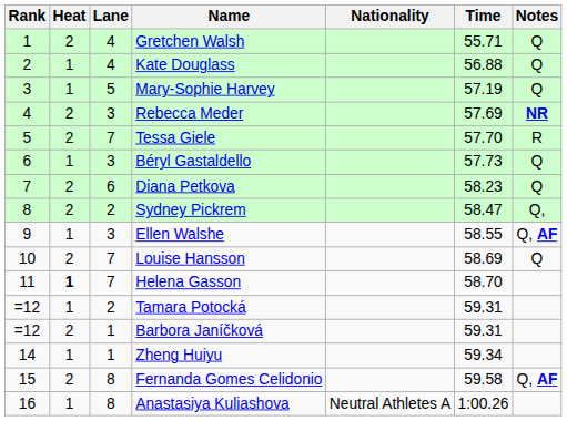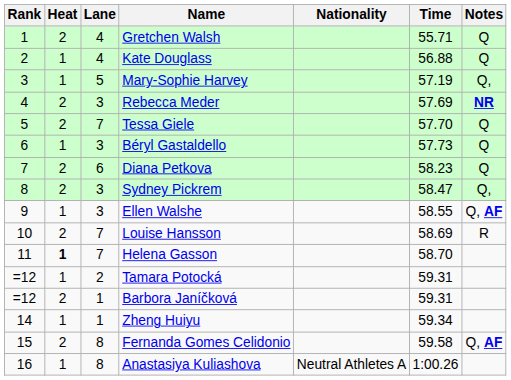 <table class="wikitable sortable" style="text-align:center">
 <tr>
 <th>Rank</th>
 <th>Heat</th>
 <th>Lane</th>
 <th>Name</th>
 <th>Nationality</th>
 <th>Time</th>
 <th>Notes</th>
 </tr>
 <tr bgcolor=ccffcc>
 <td>1</td>
 <td>2</td>
 <td>4</td>
 <td align="left"><a href='#'>Gretchen Walsh</a></td>
 <td align="left"></td>
 <td>55.71</td>
 <td>Q</td>
 </tr>
 <tr bgcolor=ccffcc>
 <td>2</td>
 <td>1</td>
 <td>4</td>
 <td align="left"><a href='#'>Kate Douglass</a></td>
 <td align="left"></td>
 <td>56.88</td>
 <td>Q</td>
 </tr>
 <tr bgcolor="ccffcc">
 <td>3</td>
 <td>1</td>
 <td>5</td>
 <td align="left"><a href='#'>Mary-Sophie Harvey</a></td>
 <td align="left"></td>
 <td>57.19</td>
-<td>Q</td>
+<td>Q, </td>
 </tr>
 <tr bgcolor="ccffcc">
 <td>4</td>
 <td>2</td>
 <td>3</td>
 <td align="left"><a href='#'>Rebecca Meder</a></td>
 <td align="left"></td>
 <td>57.69</td>
 <td><strong><a href='#'>NR</a></strong></td>
 </tr>
 <tr bgcolor="ccffcc">
 <td>5</td>
 <td>2</td>
 <td>7</td>
 <td align="left"><a href='#'>Tessa Giele</a></td>
 <td align="left"></td>
 <td>57.70</td>
-<td>R</td>
+<td>Q</td>
 </tr>
 <tr bgcolor=ccffcc>
 <td>6</td>
 <td>1</td>
 <td>3</td>
 <td align="left"><a href='#'>Béryl Gastaldello</a></td>
 <td align="left"></td>
 <td>57.73</td>
 <td>Q</td>
 </tr>
 <tr bgcolor=ccffcc>
 <td>7</td>
 <td>2</td>
 <td>6</td>
 <td align="left"><a href='#'>Diana Petkova</a></td>
 <td align="left"></td>
 <td>58.23</td>
 <td>Q</td>
 </tr>
 <tr bgcolor="ccffcc">
 <td>8</td>
 <td>2</td>
-<td>2</td>
+<td>3</td>
 <td align="left"><a href='#'>Sydney Pickrem</a></td>
 <td align="left"></td>
 <td>58.47</td>
 <td>Q, </td>
 </tr>
 <tr bgcolor=>
 <td>9</td>
 <td>1</td>
 <td>3</td>
 <td align="left"><a href='#'>Ellen Walshe</a></td>
 <td align="left"></td>
 <td>58.55</td>
 <td>Q, <a href='#'><strong>AF</strong></a></td>
 </tr>
 <tr bgcolor=>
 <td>10</td>
 <td>2</td>
 <td>7</td>
 <td align="left"><a href='#'>Louise Hansson</a></td>
 <td align="left"></td>
 <td>58.69</td>
-<td>Q</td>
+<td>R</td>
 </tr>
 <tr bgcolor=>
 <td>11</td>
 <td><strong>1</strong></td>
 <td>7</td>
 <td align="left"><a href='#'>Helena Gasson</a></td>
 <td align="left"></td>
 <td>58.70</td>
 <td></td>
 </tr>
 <tr>
 <td>=12</td>
 <td>1</td>
 <td>2</td>
 <td align="left"><a href='#'>Tamara Potocká</a></td>
 <td align="left"></td>
 <td>59.31</td>
 <td></td>
 </tr>
 <tr bgcolor=>
 <td>=12</td>
 <td>2</td>
 <td>1</td>
 <td align="left"><a href='#'>Barbora Janíčková</a></td>
 <td align="left"></td>
 <td>59.31</td>
 <td></td>
 </tr>
 <tr bgcolor=>
 <td>14</td>
 <td>1</td>
 <td>1</td>
 <td align="left"><a href='#'>Zheng Huiyu</a></td>
 <td align="left"></td>
 <td>59.34</td>
 <td></td>
 </tr>
 <tr bgcolor=>
 <td>15</td>
 <td>2</td>
 <td>8</td>
 <td align="left"><a href='#'>Fernanda Gomes Celidonio</a></td>
 <td align="left"></td>
 <td>59.58</td>
 <td>Q, <a href='#'><strong>AF</strong></a></td>
 </tr>
 <tr bgcolor=>
 <td>16</td>
 <td>1</td>
 <td>8</td>
 <td align="left"><a href='#'>Anastasiya Kuliashova</a></td>
 <td align="left"> Neutral Athletes A</td>
 <td>1:00.26</td>
 <td></td>
 </tr>
 </table>
